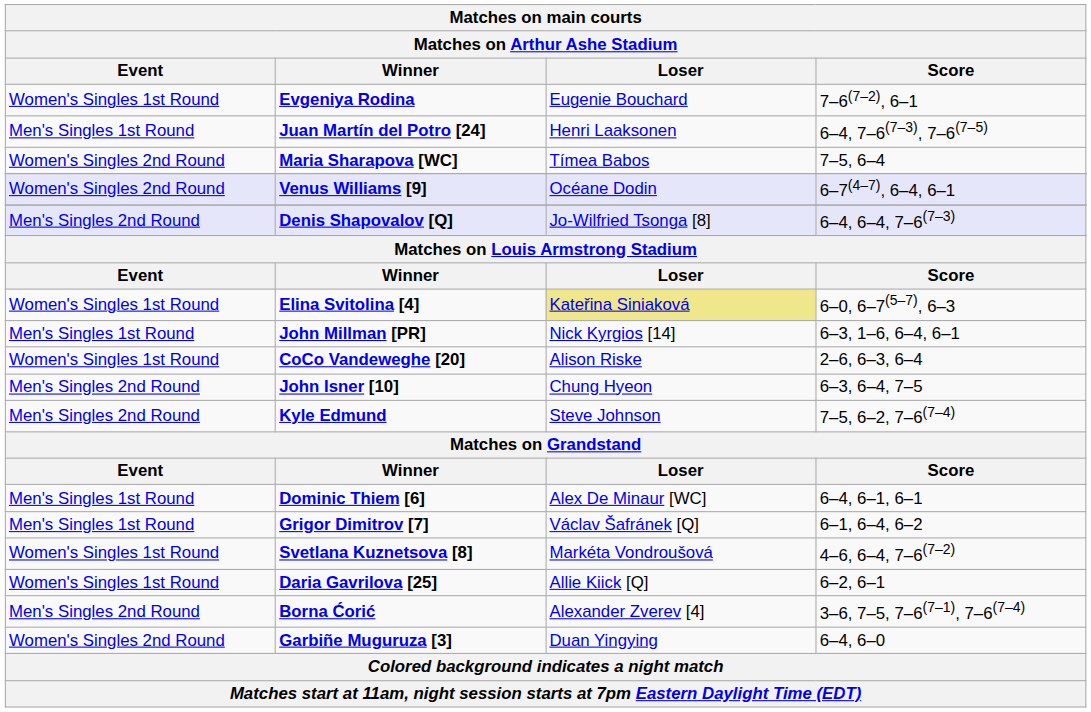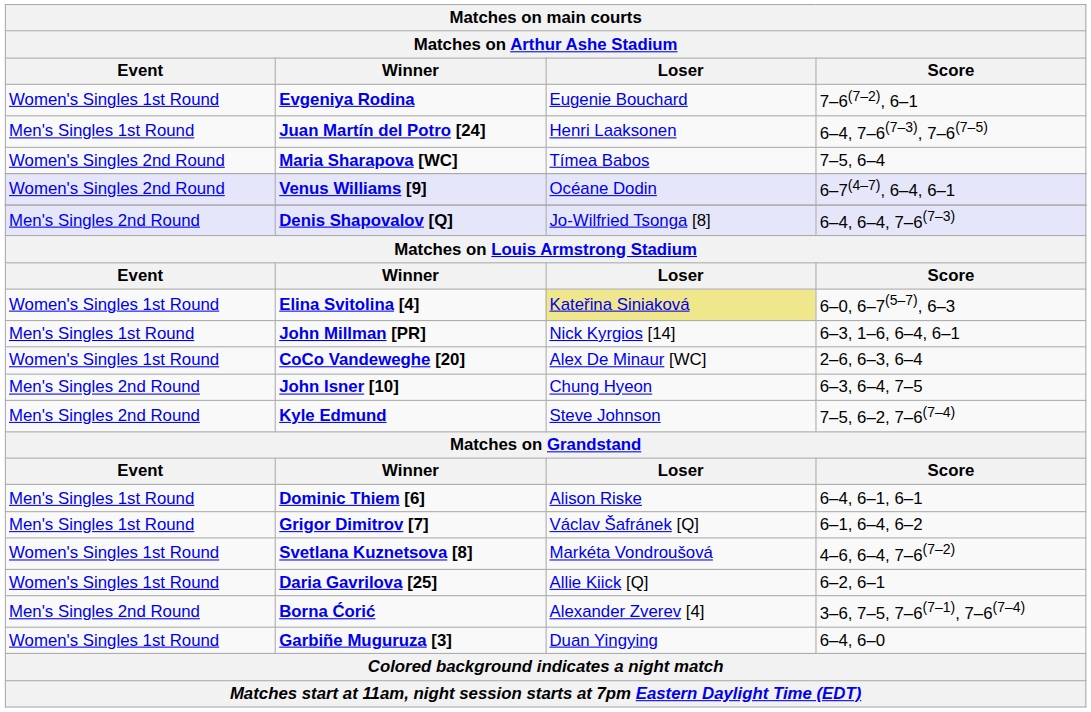 <table class="wikitable" style="margin:auto;">
 <tr>
 <th colspan="4" style="white-space:nowrap;">Matches on main courts</th>
 </tr>
 <tr>
 <th colspan="5">Matches on <a href='#'>Arthur Ashe Stadium</a></th>
 </tr>
 <tr>
 <th width=250>Event</th>
 <th width=250>Winner</th>
 <th width=250>Loser</th>
 <th width=250>Score</th>
 </tr>
 <tr>
 <td><a href='#'>Women's Singles 1st Round</a></td>
 <td> <strong><a href='#'>Evgeniya Rodina</a></strong></td>
 <td> <a href='#'>Eugenie Bouchard</a></td>
 <td>7–6<sup>(7–2)</sup>, 6–1</td>
 </tr>
 <tr>
 <td><a href='#'>Men's Singles 1st Round</a></td>
 <td> <strong><a href='#'>Juan Martín del Potro</a> [24]</strong></td>
 <td> <a href='#'>Henri Laaksonen</a></td>
 <td>6–4, 7–6<sup>(7–3)</sup>, 7–6<sup>(7–5)</sup></td>
 </tr>
 <tr>
 <td><a href='#'>Women's Singles 2nd Round</a></td>
 <td> <strong><a href='#'>Maria Sharapova</a> [WC]</strong></td>
 <td> <a href='#'>Tímea Babos</a></td>
 <td>7–5, 6–4</td>
 </tr>
 <tr>
 </tr>
 <tr bgcolor="lavender">
 <td><a href='#'>Women's Singles 2nd Round</a></td>
 <td> <strong><a href='#'>Venus Williams</a> [9]</strong></td>
 <td> <a href='#'>Océane Dodin</a></td>
 <td>6–7<sup>(4–7)</sup>, 6–4, 6–1</td>
 </tr>
 <tr>
 </tr>
 <tr bgcolor="lavender">
 <td><a href='#'>Men's Singles 2nd Round</a></td>
 <td> <strong><a href='#'>Denis Shapovalov</a> [Q]</strong></td>
 <td> <a href='#'>Jo-Wilfried Tsonga</a> [8]</td>
 <td>6–4, 6–4, 7–6<sup>(7–3)</sup></td>
 </tr>
 <tr>
 <th colspan="5">Matches on <a href='#'>Louis Armstrong Stadium</a></th>
 </tr>
 <tr>
 <th width=250>Event</th>
 <th width=250>Winner</th>
 <th width=250>Loser</th>
 <th width=250>Score</th>
 </tr>
 <tr>
 <td><a href='#'>Women's Singles 1st Round</a></td>
 <td> <strong><a href='#'>Elina Svitolina</a> [4]</strong></td>
 <td style="background: khaki;"> <a href='#'>Kateřina Siniaková</a></td>
 <td>6–0, 6–7<sup>(5–7)</sup>, 6–3</td>
 </tr>
 <tr>
 <td><a href='#'>Men's Singles 1st Round</a></td>
 <td> <strong><a href='#'>John Millman</a> [PR]</strong></td>
 <td> <a href='#'>Nick Kyrgios</a> [14]</td>
 <td>6–3, 1–6, 6–4, 6–1</td>
 </tr>
 <tr>
 <td><a href='#'>Women's Singles 1st Round</a></td>
 <td> <strong><a href='#'>CoCo Vandeweghe</a> [20]</strong></td>
-<td> <a href='#'>Alison Riske</a></td>
+<td> <a href='#'>Alex De Minaur</a> [WC]</td>
 <td>2–6, 6–3, 6–4</td>
 </tr>
 <tr>
 <td><a href='#'>Men's Singles 2nd Round</a></td>
 <td> <strong><a href='#'>John Isner</a> [10]</strong></td>
 <td> <a href='#'>Chung Hyeon</a></td>
 <td>6–3, 6–4, 7–5</td>
 </tr>
 <tr>
 <td><a href='#'>Men's Singles 2nd Round</a></td>
 <td> <strong><a href='#'>Kyle Edmund</a></strong></td>
 <td> <a href='#'>Steve Johnson</a></td>
 <td>7–5, 6–2, 7–6<sup>(7–4)</sup></td>
 </tr>
 <tr>
 <th colspan="5">Matches on <a href='#'>Grandstand</a></th>
 </tr>
 <tr>
 <th width=250>Event</th>
 <th width=250>Winner</th>
 <th width=250>Loser</th>
 <th width=250>Score</th>
 </tr>
 <tr>
 <td><a href='#'>Men's Singles 1st Round</a></td>
 <td> <strong><a href='#'>Dominic Thiem</a> [6]</strong></td>
-<td> <a href='#'>Alex De Minaur</a> [WC]</td>
+<td> <a href='#'>Alison Riske</a></td>
 <td>6–4, 6–1, 6–1</td>
 </tr>
 <tr>
 <td><a href='#'>Men's Singles 1st Round</a></td>
 <td> <strong><a href='#'>Grigor Dimitrov</a> [7]</strong></td>
 <td> <a href='#'>Václav Šafránek</a> [Q]</td>
 <td>6–1, 6–4, 6–2</td>
 </tr>
 <tr>
 <td><a href='#'>Women's Singles 1st Round</a></td>
 <td> <strong><a href='#'>Svetlana Kuznetsova</a> [8]</strong></td>
 <td> <a href='#'>Markéta Vondroušová</a></td>
 <td>4–6, 6–4, 7–6<sup>(7–2)</sup></td>
 </tr>
 <tr>
 <td><a href='#'>Women's Singles 1st Round</a></td>
 <td> <strong><a href='#'>Daria Gavrilova</a> [25]</strong></td>
 <td> <a href='#'>Allie Kiick</a> [Q]</td>
 <td>6–2, 6–1</td>
 </tr>
 <tr>
 <td><a href='#'>Men's Singles 2nd Round</a></td>
 <td> <strong><a href='#'>Borna Ćorić</a></strong></td>
 <td> <a href='#'>Alexander Zverev</a> [4]</td>
 <td>3–6, 7–5, 7–6<sup>(7–1)</sup>, 7–6<sup>(7–4)</sup></td>
 </tr>
 <tr>
-<td><a href='#'>Women's Singles 2nd Round</a></td>
+<td><a href='#'>Women's Singles 1st Round</a></td>
 <td> <strong><a href='#'>Garbiñe Muguruza</a> [3]</strong></td>
 <td> <a href='#'>Duan Yingying</a></td>
 <td>6–4, 6–0</td>
 </tr>
 <tr>
 <th colspan=4><em>Colored background indicates a night match</em></th>
 </tr>
 <tr>
 <th colspan=4><em>Matches start at 11am, night session starts at 7pm <a href='#'>Eastern Daylight Time (EDT)</a></em></th>
 </tr>
 </table>
